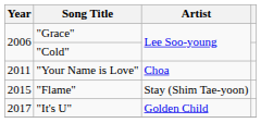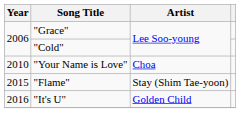 <table class="wikitable  plainrowheaders">
 <tr>
 <th width=10>Year</th>
 <th>Song Title</th>
 <th>Artist</th>
 <th scope="col" class="unsortable"></th>
 </tr>
 <tr>
 <td rowspan="2">2006</td>
 <td>"Grace"</td>
 <td rowspan="2"><a href='#'>Lee Soo-young</a></td>
 <td></td>
 </tr>
 <tr>
 <td>"Cold"</td>
 <td></td>
 </tr>
 <tr>
-<td>2011</td>
+<td>2010</td>
 <td>"Your Name is Love"</td>
 <td><a href='#'>Choa</a></td>
 <td></td>
 </tr>
 <tr>
 <td>2015</td>
 <td>"Flame"</td>
 <td>Stay (Shim Tae-yoon)</td>
 <td></td>
 </tr>
 <tr>
-<td>2017</td>
+<td>2016</td>
 <td>"It's U"</td>
 <td><a href='#'>Golden Child</a></td>
 <td></td>
 </tr>
 <tr>
 </tr>
 </table>
